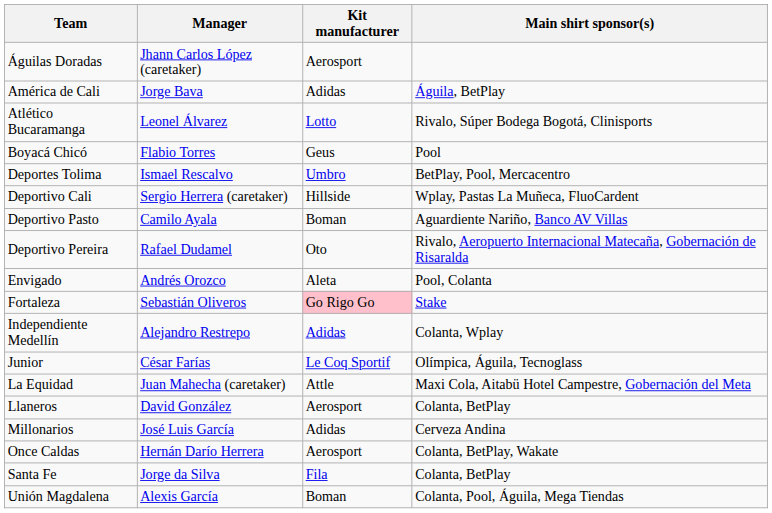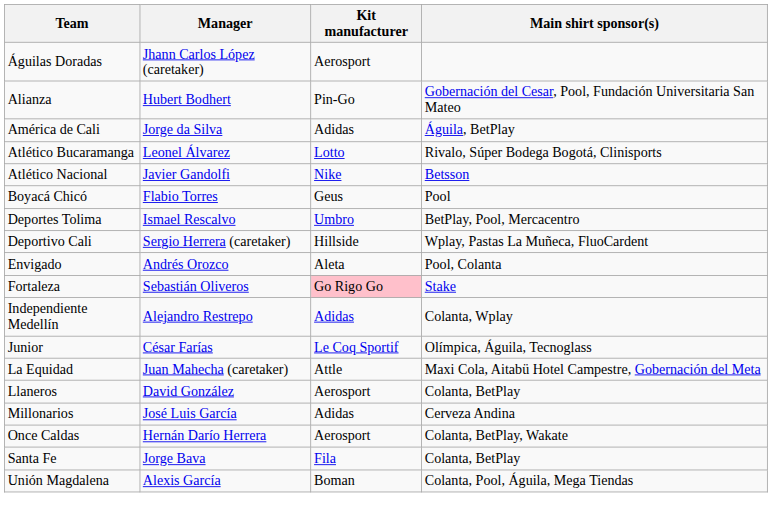 <table class="wikitable sortable" style="text-align: left;">
 <tr>
 <th>Team</th>
 <th>Manager</th>
 <th>Kit manufacturer</th>
 <th>Main shirt sponsor(s)</th>
 </tr>
 <tr>
 <td>Águilas Doradas</td>
 <td> <a href='#'>Jhann Carlos López</a> (caretaker)</td>
 <td>Aerosport</td>
 <td></td>
 </tr>
 <tr>
+<td>Alianza</td>
+<td> <a href='#'>Hubert Bodhert</a></td>
+<td>Pin-Go</td>
+<td><a href='#'>Gobernación del Cesar</a>, Pool, Fundación Universitaria San Mateo</td>
+</tr>
+<tr>
 <td>América de Cali</td>
-<td> <a href='#'>Jorge Bava</a></td>
+<td> <a href='#'>Jorge da Silva</a></td>
 <td>Adidas</td>
 <td><a href='#'>Águila</a>, BetPlay</td>
 </tr>
 <tr>
 <td>Atlético Bucaramanga</td>
 <td> <a href='#'>Leonel Álvarez</a></td>
 <td><a href='#'>Lotto</a></td>
 <td>Rivalo, Súper Bodega Bogotá, Clinisports</td>
+</tr>
+<tr>
+<td>Atlético Nacional</td>
+<td> <a href='#'>Javier Gandolfi</a></td>
+<td><a href='#'>Nike</a></td>
+<td><a href='#'>Betsson</a></td>
 </tr>
 <tr>
 <td>Boyacá Chicó</td>
 <td> <a href='#'>Flabio Torres</a></td>
 <td>Geus</td>
 <td>Pool</td>
 </tr>
 <tr>
 <td>Deportes Tolima</td>
 <td> <a href='#'>Ismael Rescalvo</a></td>
 <td><a href='#'>Umbro</a></td>
 <td>BetPlay, Pool, Mercacentro</td>
 </tr>
 <tr>
 <td>Deportivo Cali</td>
 <td> <a href='#'>Sergio Herrera</a> (caretaker)</td>
 <td>Hillside</td>
 <td>Wplay, Pastas La Muñeca, FluoCardent</td>
-</tr>
-<tr>
-<td>Deportivo Pasto</td>
-<td> <a href='#'>Camilo Ayala</a></td>
-<td>Boman</td>
-<td>Aguardiente Nariño, <a href='#'>Banco AV Villas</a></td>
-</tr>
-<tr>
-<td>Deportivo Pereira</td>
-<td> <a href='#'>Rafael Dudamel</a></td>
-<td>Oto</td>
-<td>Rivalo, <a href='#'>Aeropuerto Internacional Matecaña</a>, <a href='#'>Gobernación de Risaralda</a></td>
 </tr>
 <tr>
 <td>Envigado</td>
 <td> <a href='#'>Andrés Orozco</a></td>
 <td>Aleta</td>
 <td>Pool, Colanta</td>
 </tr>
 <tr>
 <td>Fortaleza</td>
 <td> <a href='#'>Sebastián Oliveros</a></td>
 <td style="background: pink;">Go Rigo Go</td>
 <td><a href='#'>Stake</a></td>
 </tr>
 <tr>
 <td>Independiente Medellín</td>
 <td> <a href='#'>Alejandro Restrepo</a></td>
 <td><a href='#'>Adidas</a></td>
 <td>Colanta, Wplay</td>
 </tr>
 <tr>
 <td>Junior</td>
 <td> <a href='#'>César Farías</a></td>
 <td><a href='#'>Le Coq Sportif</a></td>
 <td>Olímpica, Águila, Tecnoglass</td>
 </tr>
 <tr>
 <td>La Equidad</td>
 <td> <a href='#'>Juan Mahecha</a> (caretaker)</td>
 <td>Attle</td>
 <td>Maxi Cola, Aitabü Hotel Campestre, <a href='#'>Gobernación del Meta</a></td>
 </tr>
 <tr>
 <td>Llaneros</td>
 <td> <a href='#'>David González</a></td>
 <td>Aerosport</td>
 <td>Colanta, BetPlay</td>
 </tr>
 <tr>
 <td>Millonarios</td>
 <td> <a href='#'>José Luis García</a></td>
 <td>Adidas</td>
 <td>Cerveza Andina</td>
 </tr>
 <tr>
 <td>Once Caldas</td>
 <td> <a href='#'>Hernán Darío Herrera</a></td>
 <td>Aerosport</td>
 <td>Colanta, BetPlay, Wakate</td>
 </tr>
 <tr>
 <td>Santa Fe</td>
-<td> <a href='#'>Jorge da Silva</a></td>
+<td> <a href='#'>Jorge Bava</a></td>
 <td><a href='#'>Fila</a></td>
 <td>Colanta, BetPlay</td>
 </tr>
 <tr>
 <td>Unión Magdalena</td>
 <td> <a href='#'>Alexis García</a></td>
 <td>Boman</td>
 <td>Colanta, Pool, Águila, Mega Tiendas</td>
 </tr>
 </table>
